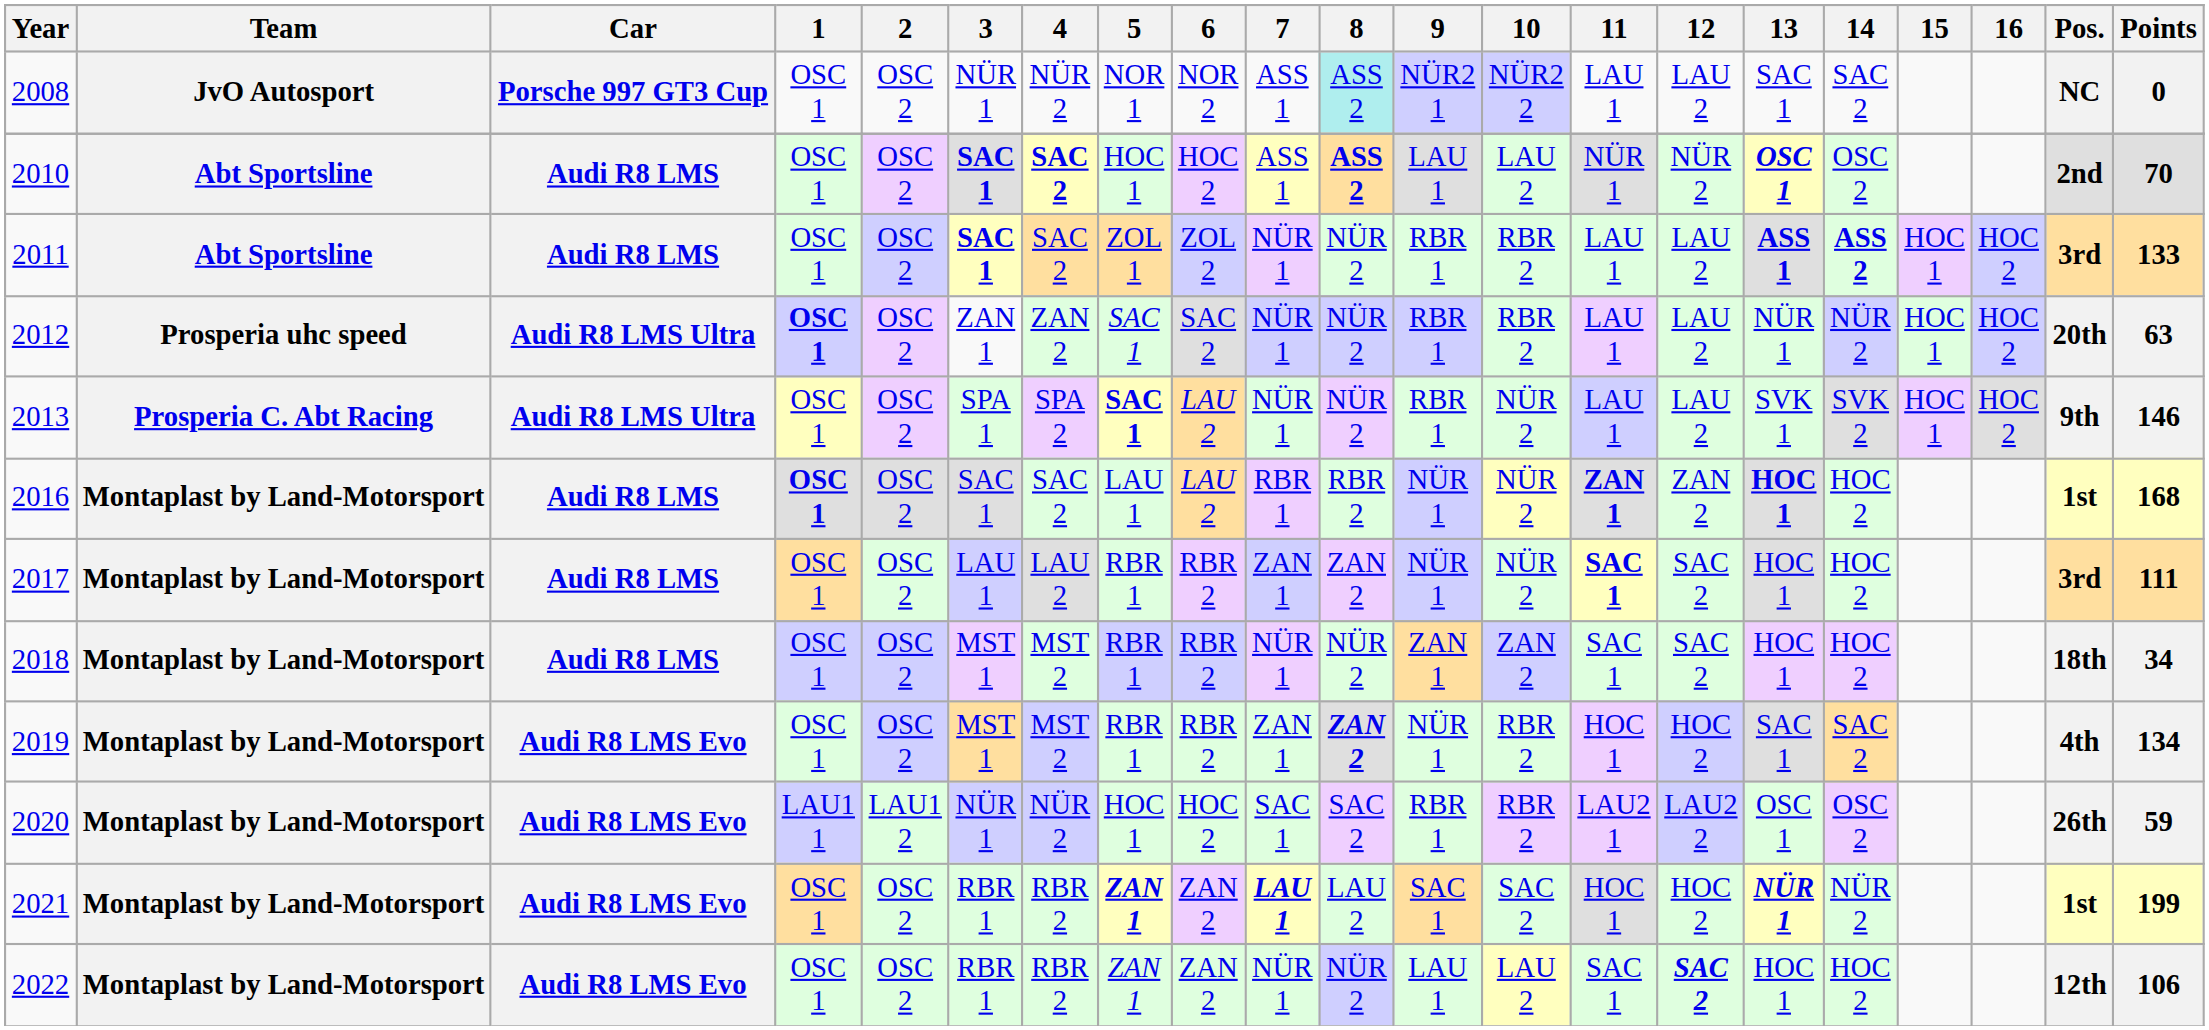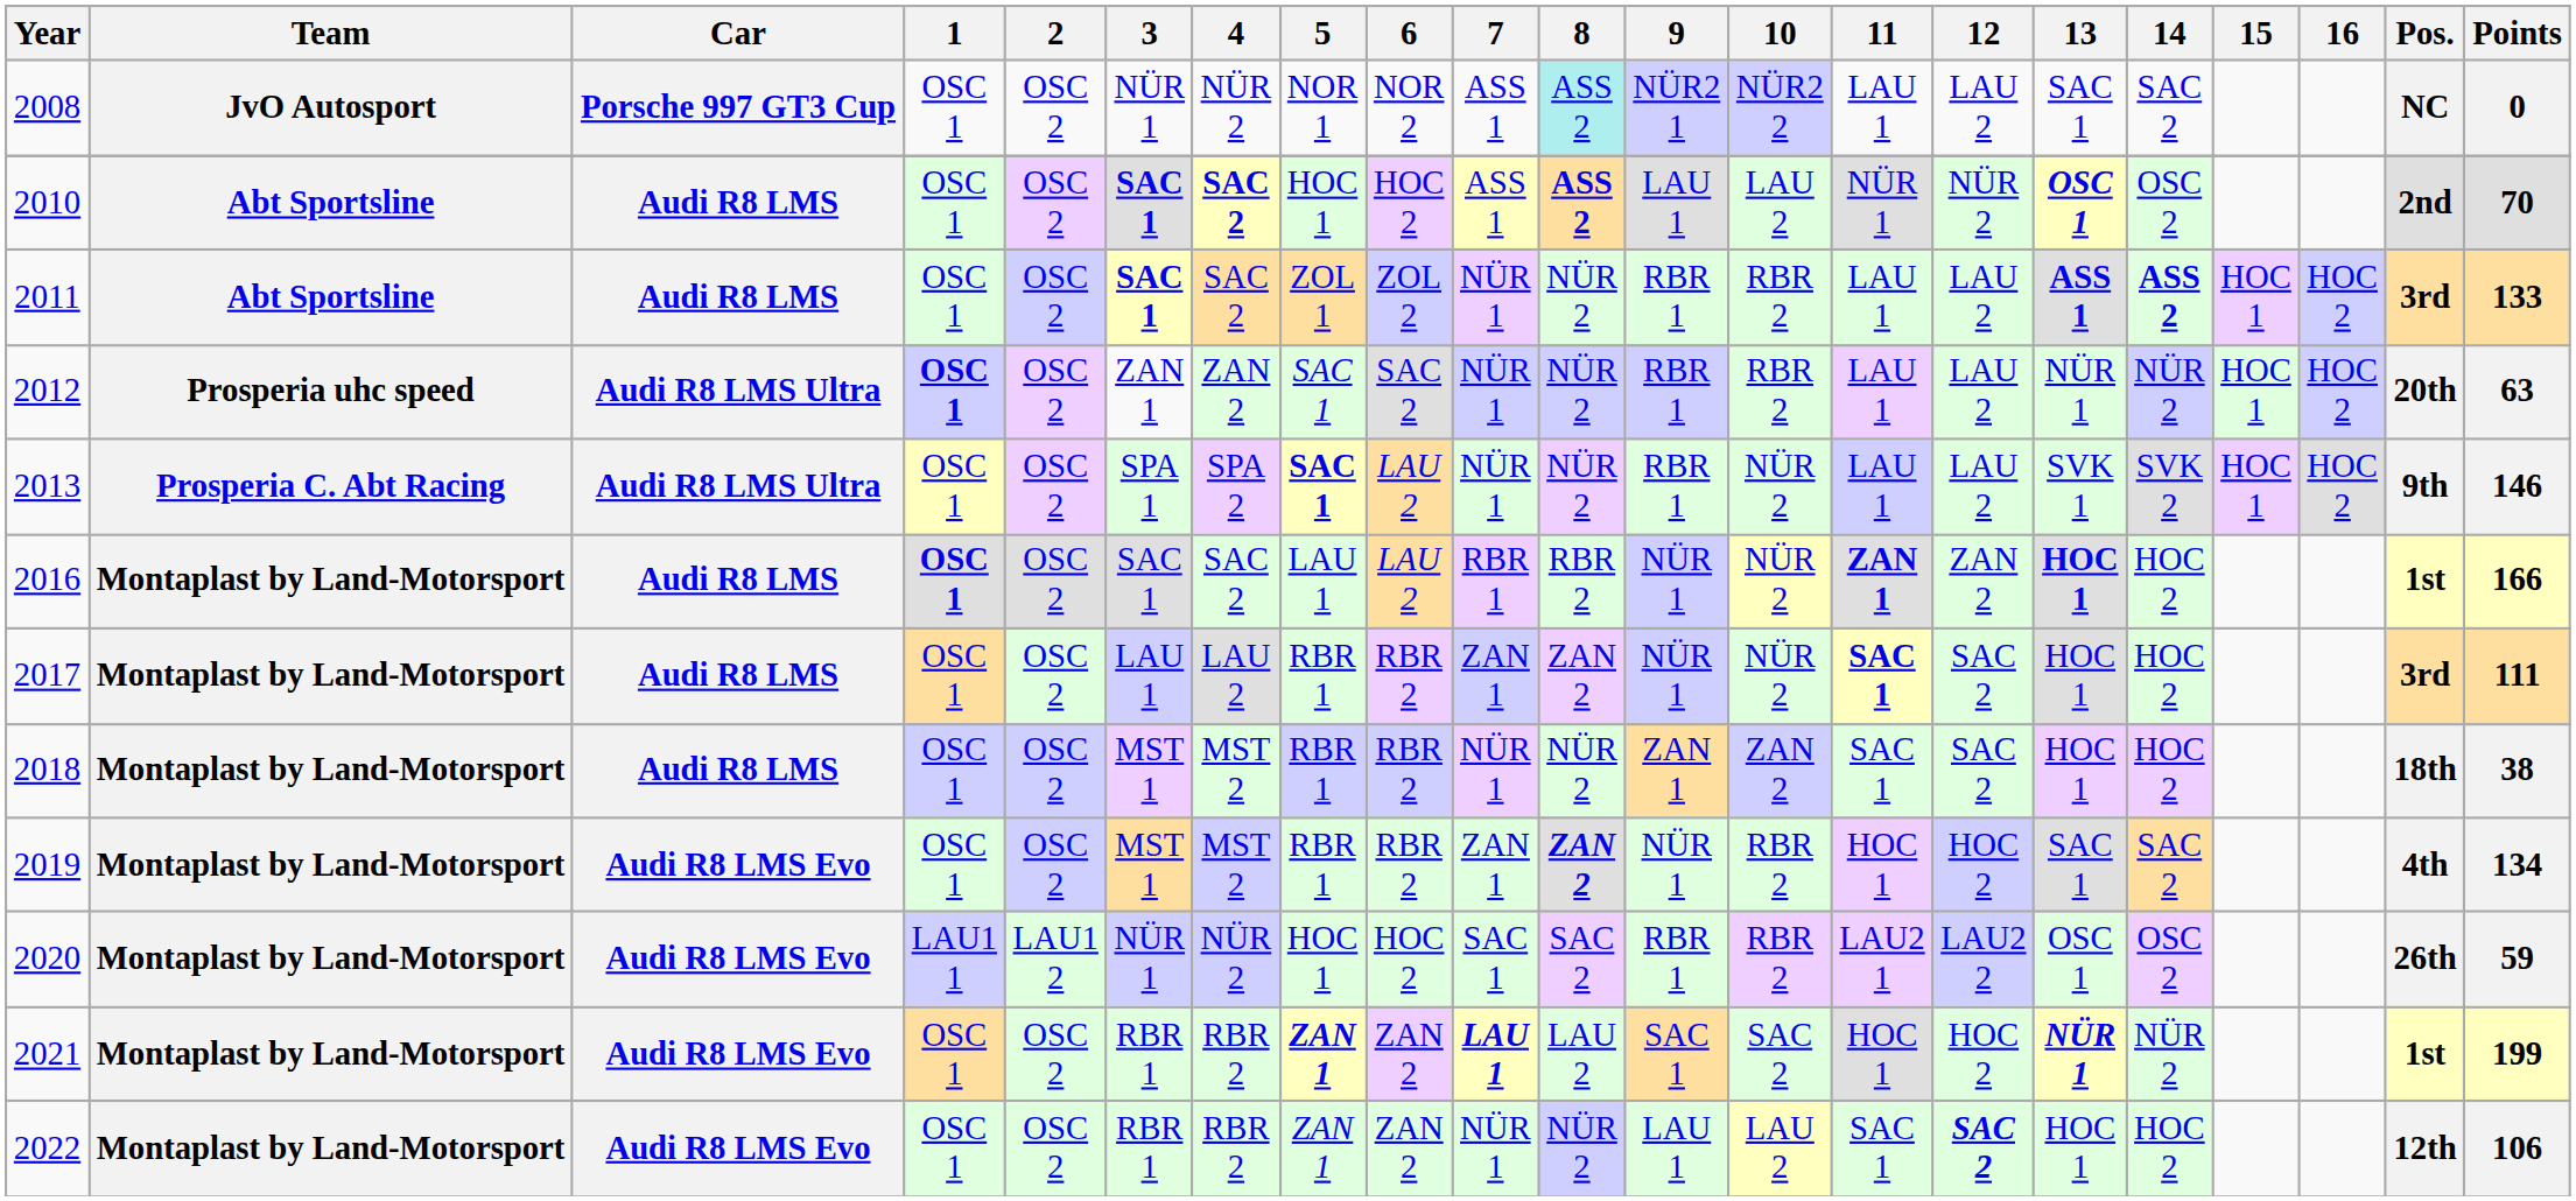 <table class="wikitable" style="text-align:center; font-size:85%">
 <tr>
 <th>Year</th>
 <th>Team</th>
 <th>Car</th>
 <th>1</th>
 <th>2</th>
 <th>3</th>
 <th>4</th>
 <th>5</th>
 <th>6</th>
 <th>7</th>
 <th>8</th>
 <th>9</th>
 <th>10</th>
 <th>11</th>
 <th>12</th>
 <th>13</th>
 <th>14</th>
 <th>15</th>
 <th>16</th>
 <th>Pos.</th>
 <th>Points</th>
 </tr>
 <tr>
 <td><a href='#'>2008</a></td>
 <th>JvO Autosport</th>
 <th><a href='#'>Porsche 997 GT3 Cup</a></th>
 <td><a href='#'>OSC<br>1</a></td>
 <td><a href='#'>OSC<br>2</a></td>
 <td><a href='#'>NÜR<br>1</a></td>
 <td><a href='#'>NÜR<br>2</a></td>
 <td><a href='#'>NOR<br>1</a></td>
 <td><a href='#'>NOR<br>2</a></td>
 <td><a href='#'>ASS<br>1</a></td>
 <td style="background: paleturquoise;"><a href='#'>ASS<br>2</a></td>
 <td bgcolor="#CFCFFF"><a href='#'>NÜR2<br>1</a><br></td>
 <td bgcolor="#CFCFFF"><a href='#'>NÜR2<br>2</a><br></td>
 <td><a href='#'>LAU<br>1</a></td>
 <td><a href='#'>LAU<br>2</a></td>
 <td><a href='#'>SAC<br>1</a></td>
 <td><a href='#'>SAC<br>2</a></td>
 <td></td>
 <td></td>
 <th>NC</th>
 <th>0</th>
 </tr>
 <tr>
 </tr>
 <tr>
 <td><a href='#'>2010</a></td>
 <th><a href='#'>Abt Sportsline</a></th>
 <th><a href='#'>Audi R8 LMS</a></th>
 <td bgcolor="#DFFFDF"><a href='#'>OSC<br>1</a><br></td>
 <td bgcolor="#EFCFFF"><a href='#'>OSC<br>2</a><br></td>
 <td bgcolor="#DFDFDF"><strong><a href='#'>SAC<br>1</a><br></strong></td>
 <td bgcolor="#FFFFBF"><strong><a href='#'>SAC<br>2</a><br></strong></td>
 <td bgcolor="#DFFFDF"><a href='#'>HOC<br>1</a><br></td>
 <td bgcolor="#EFCFFF"><a href='#'>HOC<br>2</a><br></td>
 <td bgcolor="#FFFFBF"><a href='#'>ASS<br>1</a><br></td>
 <td bgcolor="#FFDF9F"><strong><a href='#'>ASS<br>2</a><br></strong></td>
 <td bgcolor="#DFDFDF"><a href='#'>LAU<br>1</a><br></td>
 <td bgcolor="#DFFFDF"><a href='#'>LAU<br>2</a><br></td>
 <td bgcolor="#DFDFDF"><a href='#'>NÜR<br>1</a><br></td>
 <td bgcolor="#DFFFDF"><a href='#'>NÜR<br>2</a><br></td>
 <td bgcolor="#FFFFBF"><strong><em><a href='#'>OSC<br>1</a><br></em></strong></td>
 <td bgcolor="#DFFFDF"><a href='#'>OSC<br>2</a><br></td>
 <td></td>
 <td></td>
 <td bgcolor="#DFDFDF"><strong>2nd</strong></td>
 <td bgcolor="#DFDFDF"><strong>70</strong></td>
 </tr>
 <tr>
 <td><a href='#'>2011</a></td>
 <th><a href='#'>Abt Sportsline</a></th>
 <th><a href='#'>Audi R8 LMS</a></th>
 <td bgcolor="#DFFFDF"><a href='#'>OSC<br>1</a><br></td>
 <td bgcolor="#CFCFFF"><a href='#'>OSC<br>2</a><br></td>
 <td bgcolor="#FFFFBF"><strong><a href='#'>SAC<br>1</a><br></strong></td>
 <td bgcolor="#FFDF9F"><a href='#'>SAC<br>2</a><br></td>
 <td bgcolor="#FFDF9F"><a href='#'>ZOL<br>1</a><br></td>
 <td bgcolor="#CFCFFF"><a href='#'>ZOL<br>2</a><br></td>
 <td bgcolor="#EFCFFF"><a href='#'>NÜR<br>1</a><br></td>
 <td bgcolor="#DFFFDF"><a href='#'>NÜR<br>2</a><br></td>
 <td bgcolor="#DFFFDF"><a href='#'>RBR<br>1</a><br></td>
 <td bgcolor="#DFFFDF"><a href='#'>RBR<br>2</a><br></td>
 <td bgcolor="#DFFFDF"><a href='#'>LAU<br>1</a><br></td>
 <td bgcolor="#DFFFDF"><a href='#'>LAU<br>2</a><br></td>
 <td bgcolor="#DFDFDF"><strong><a href='#'>ASS<br>1</a><br></strong></td>
 <td bgcolor="#DFFFDF"><strong><a href='#'>ASS<br>2</a><br></strong></td>
 <td bgcolor="#EFCFFF"><a href='#'>HOC<br>1</a><br></td>
 <td bgcolor="#CFCFFF"><a href='#'>HOC<br>2</a><br></td>
 <td bgcolor="#FFDF9F"><strong>3rd</strong></td>
 <td bgcolor="#FFDF9F"><strong>133</strong></td>
 </tr>
 <tr>
 <td><a href='#'>2012</a></td>
 <th>Prosperia uhc speed</th>
 <th><a href='#'>Audi R8 LMS Ultra</a></th>
 <td bgcolor="#CFCFFF"><strong><a href='#'>OSC<br>1</a><br></strong></td>
 <td bgcolor="#EFCFFF"><a href='#'>OSC<br>2</a><br></td>
 <td><a href='#'>ZAN<br>1</a><br></td>
 <td bgcolor="#DFFFDF"><a href='#'>ZAN<br>2</a><br></td>
 <td bgcolor="#DFFFDF"><em><a href='#'>SAC<br>1</a><br></em></td>
 <td bgcolor="#DFDFDF"><a href='#'>SAC<br>2</a><br></td>
 <td bgcolor="#CFCFFF"><a href='#'>NÜR<br>1</a><br></td>
 <td bgcolor="#CFCFFF"><a href='#'>NÜR<br>2</a><br></td>
 <td bgcolor="#CFCFFF"><a href='#'>RBR<br>1</a><br></td>
 <td bgcolor="#DFFFDF"><a href='#'>RBR<br>2</a><br></td>
 <td bgcolor="#EFCFFF"><a href='#'>LAU<br>1</a><br></td>
 <td bgcolor="#DFFFDF"><a href='#'>LAU<br>2</a><br></td>
 <td bgcolor="#DFFFDF"><a href='#'>NÜR<br>1</a><br></td>
 <td bgcolor="#CFCFFF"><a href='#'>NÜR<br>2</a><br></td>
 <td bgcolor="#DFFFDF"><a href='#'>HOC<br>1</a><br></td>
 <td bgcolor="#CFCFFF"><a href='#'>HOC<br>2</a><br></td>
 <th>20th</th>
 <th>63</th>
 </tr>
 <tr>
 <td><a href='#'>2013</a></td>
 <th><a href='#'>Prosperia C. Abt Racing</a></th>
 <th><a href='#'>Audi R8 LMS Ultra</a></th>
 <td bgcolor="#FFFFBF"><a href='#'>OSC<br>1</a><br></td>
 <td bgcolor="#EFCFFF"><a href='#'>OSC<br>2</a><br></td>
 <td bgcolor="#DFFFDF"><a href='#'>SPA<br>1</a><br></td>
 <td bgcolor="#EFCFFF"><a href='#'>SPA<br>2</a><br></td>
 <td bgcolor="#FFFFBF"><strong><a href='#'>SAC<br>1</a><br></strong></td>
 <td bgcolor="#FFDF9F"><em><a href='#'>LAU<br>2</a></em><br></td>
 <td bgcolor="#DFFFDF"><a href='#'>NÜR<br>1</a><br></td>
 <td bgcolor="#EFCFFF"><a href='#'>NÜR<br>2</a><br></td>
 <td bgcolor="#DFFFDF"><a href='#'>RBR<br>1</a><br></td>
 <td bgcolor="#DFFFDF"><a href='#'>NÜR<br>2</a><br></td>
 <td bgcolor="#CFCFFF"><a href='#'>LAU<br>1</a><br></td>
 <td bgcolor="#DFFFDF"><a href='#'>LAU<br>2</a><br></td>
 <td bgcolor="#DFFFDF"><a href='#'>SVK<br>1</a><br></td>
 <td bgcolor="#DFDFDF"><a href='#'>SVK<br>2</a><br></td>
 <td bgcolor="#EFCFFF"><a href='#'>HOC<br>1</a><br></td>
 <td bgcolor="#DFDFDF"><a href='#'>HOC<br>2</a><br></td>
 <th>9th</th>
 <th>146</th>
 </tr>
 <tr>
 <td><a href='#'>2016</a></td>
 <th>Montaplast by Land-Motorsport</th>
 <th><a href='#'>Audi R8 LMS</a></th>
 <td bgcolor="#DFDFDF"><strong><a href='#'>OSC<br>1</a><br></strong></td>
 <td bgcolor="#DFDFDF"><a href='#'>OSC<br>2</a><br></td>
 <td bgcolor="#DFDFDF"><a href='#'>SAC<br>1</a><br></td>
 <td bgcolor="#DFFFDF"><a href='#'>SAC<br>2</a><br></td>
 <td bgcolor="#DFFFDF"><a href='#'>LAU<br>1</a><br></td>
 <td bgcolor="#FFDF9F"><em><a href='#'>LAU<br>2</a></em><br></td>
 <td bgcolor="#EFCFFF"><a href='#'>RBR<br>1</a><br></td>
 <td bgcolor="#DFFFDF"><a href='#'>RBR<br>2</a><br></td>
 <td bgcolor="#CFCFFF"><a href='#'>NÜR<br>1</a><br></td>
 <td bgcolor="#FFFFBF"><a href='#'>NÜR<br>2</a><br></td>
 <td bgcolor="#DFDFDF"><strong><a href='#'>ZAN<br>1</a><br></strong></td>
 <td bgcolor="#DFFFDF"><a href='#'>ZAN<br>2</a><br></td>
 <td bgcolor="#DFDFDF"><strong><a href='#'>HOC<br>1</a><br></strong></td>
 <td bgcolor="#DFFFDF"><a href='#'>HOC<br>2</a><br></td>
 <td></td>
 <td></td>
 <td bgcolor="#FFFFBF"><strong>1st</strong></td>
-<td bgcolor="#FFFFBF"><strong>168</strong></td>
+<td bgcolor="#FFFFBF"><strong>166</strong></td>
 </tr>
 <tr>
 <td><a href='#'>2017</a></td>
 <th>Montaplast by Land-Motorsport</th>
 <th><a href='#'>Audi R8 LMS</a></th>
 <td bgcolor="#FFDF9F"><a href='#'>OSC<br>1</a><br></td>
 <td bgcolor="#DFFFDF"><a href='#'>OSC<br>2</a><br></td>
 <td bgcolor="#CFCFFF"><a href='#'>LAU<br>1</a><br></td>
 <td bgcolor="#DFDFDF"><a href='#'>LAU<br>2</a><br></td>
 <td bgcolor="#DFFFDF"><a href='#'>RBR<br>1</a><br></td>
 <td bgcolor="#EFCFFF"><a href='#'>RBR<br>2</a><br></td>
 <td bgcolor="#CFCFFF"><a href='#'>ZAN<br>1</a><br></td>
 <td bgcolor="#EFCFFF"><a href='#'>ZAN<br>2</a><br></td>
 <td bgcolor="#CFCFFF"><a href='#'>NÜR<br>1</a><br></td>
 <td bgcolor="#DFFFDF"><a href='#'>NÜR<br>2</a><br></td>
 <td bgcolor="#FFFFBF"><strong><a href='#'>SAC<br>1</a><br></strong></td>
 <td bgcolor="#DFFFDF"><a href='#'>SAC<br>2</a><br></td>
 <td bgcolor="#DFDFDF"><a href='#'>HOC<br>1</a><br></td>
 <td bgcolor="#DFFFDF"><a href='#'>HOC<br>2</a><br></td>
 <td></td>
 <td></td>
 <td bgcolor="#FFDF9F"><strong>3rd</strong></td>
 <td bgcolor="#FFDF9F"><strong>111</strong></td>
 </tr>
 <tr>
 <td><a href='#'>2018</a></td>
 <th>Montaplast by Land-Motorsport</th>
 <th><a href='#'>Audi R8 LMS</a></th>
 <td bgcolor="#CFCFFF"><a href='#'>OSC<br>1</a><br></td>
 <td bgcolor="#CFCFFF"><a href='#'>OSC<br>2</a><br></td>
 <td bgcolor="#EFCFFF"><a href='#'>MST<br>1</a><br></td>
 <td bgcolor="#DFFFDF"><a href='#'>MST<br>2</a><br></td>
 <td bgcolor="#CFCFFF"><a href='#'>RBR<br>1</a><br></td>
 <td bgcolor="#CFCFFF"><a href='#'>RBR<br>2</a><br></td>
 <td bgcolor="#EFCFFF"><a href='#'>NÜR<br>1</a><br></td>
 <td bgcolor="#DFFFDF"><a href='#'>NÜR<br>2</a><br></td>
 <td bgcolor="#FFDF9F"><a href='#'>ZAN<br>1</a><br></td>
 <td bgcolor="#CFCFFF"><a href='#'>ZAN<br>2</a><br></td>
 <td bgcolor="#DFFFDF"><a href='#'>SAC<br>1</a><br></td>
 <td bgcolor="#DFFFDF"><a href='#'>SAC<br>2</a><br></td>
 <td bgcolor="#EFCFFF"><a href='#'>HOC<br>1</a><br></td>
 <td bgcolor="#EFCFFF"><a href='#'>HOC<br>2</a><br></td>
 <td></td>
 <td></td>
 <th>18th</th>
-<th>34</th>
+<th>38</th>
 </tr>
 <tr>
 <td><a href='#'>2019</a></td>
 <th>Montaplast by Land-Motorsport</th>
 <th><a href='#'>Audi R8 LMS Evo</a></th>
 <td bgcolor="#DFFFDF"><a href='#'>OSC<br>1</a><br></td>
 <td bgcolor="#CFCFFF"><a href='#'>OSC<br>2</a><br></td>
 <td bgcolor="#FFDF9F"><a href='#'>MST<br>1</a><br></td>
 <td bgcolor="#CFCFFF"><a href='#'>MST<br>2</a><br></td>
 <td bgcolor="#DFFFDF"><a href='#'>RBR<br>1</a><br></td>
 <td bgcolor="#DFFFDF"><a href='#'>RBR<br>2</a><br></td>
 <td bgcolor="#DFFFDF"><a href='#'>ZAN<br>1</a><br></td>
 <td bgcolor="#DFDFDF"><strong><em><a href='#'>ZAN<br>2</a><br></em></strong></td>
 <td bgcolor="#DFFFDF"><a href='#'>NÜR<br>1</a><br></td>
 <td bgcolor="#DFFFDF"><a href='#'>RBR<br>2</a><br></td>
 <td bgcolor="#EFCFFF"><a href='#'>HOC<br>1</a><br></td>
 <td bgcolor="#CFCFFF"><a href='#'>HOC<br>2</a><br></td>
 <td bgcolor="#DFDFDF"><a href='#'>SAC<br>1</a><br></td>
 <td bgcolor="#FFDF9F"><a href='#'>SAC<br>2</a><br></td>
 <td></td>
 <td></td>
 <th>4th</th>
 <th>134</th>
 </tr>
 <tr>
 <td><a href='#'>2020</a></td>
 <th>Montaplast by Land-Motorsport</th>
 <th><a href='#'>Audi R8 LMS Evo</a></th>
 <td style="background:#CFCFFF;"><a href='#'>LAU1<br>1</a><br></td>
 <td style="background:#DFFFDF;"><a href='#'>LAU1<br>2</a><br></td>
 <td style="background:#CFCFFF;"><a href='#'>NÜR<br>1</a><br></td>
 <td style="background:#CFCFFF;"><a href='#'>NÜR<br>2</a><br></td>
 <td style="background:#DFFFDF;"><a href='#'>HOC<br>1</a><br></td>
 <td style="background:#DFFFDF;"><a href='#'>HOC<br>2</a><br></td>
 <td style="background:#DFFFDF;"><a href='#'>SAC<br>1</a><br></td>
 <td style="background:#EFCFFF;"><a href='#'>SAC<br>2</a><br></td>
 <td style="background:#DFFFDF;"><a href='#'>RBR<br>1</a><br></td>
 <td style="background:#EFCFFF;"><a href='#'>RBR<br>2</a><br></td>
 <td style="background:#EFCFFF;"><a href='#'>LAU2<br>1</a><br></td>
 <td style="background:#CFCFFF;"><a href='#'>LAU2<br>2</a><br></td>
 <td style="background:#DFFFDF;"><a href='#'>OSC<br>1</a><br></td>
 <td style="background:#EFCFFF;"><a href='#'>OSC<br>2</a><br></td>
 <td></td>
 <td></td>
 <th>26th</th>
 <th>59</th>
 </tr>
 <tr>
 <td><a href='#'>2021</a></td>
 <th>Montaplast by Land-Motorsport</th>
 <th><a href='#'>Audi R8 LMS Evo</a></th>
 <td style="background:#FFDF9F;"><a href='#'>OSC<br>1</a><br></td>
 <td style="background:#DFFFDF;"><a href='#'>OSC<br>2</a><br></td>
 <td style="background:#DFFFDF;"><a href='#'>RBR<br>1</a><br></td>
 <td style="background:#DFFFDF;"><a href='#'>RBR<br>2</a><br></td>
 <td style="background:#FFFFBF;"><strong><em><a href='#'>ZAN<br>1</a><br></em></strong></td>
 <td style="background:#EFCFFF;"><a href='#'>ZAN<br>2</a><br></td>
 <td style="background:#FFFFBF;"><strong><em><a href='#'>LAU<br>1</a><br></em></strong></td>
 <td style="background:#DFFFDF;"><a href='#'>LAU<br>2</a><br></td>
 <td style="background:#FFDF9F;"><a href='#'>SAC<br>1</a><br></td>
 <td style="background:#DFFFDF;"><a href='#'>SAC<br>2</a><br></td>
 <td style="background:#DFDFDF;"><a href='#'>HOC<br>1</a><br></td>
 <td style="background:#DFFFDF;"><a href='#'>HOC<br>2</a><br></td>
 <td style="background:#FFFFBF;"><strong><em><a href='#'>NÜR<br>1</a><br></em></strong></td>
 <td style="background:#DFFFDF;"><a href='#'>NÜR<br>2</a><br></td>
 <td></td>
 <td></td>
 <td bgcolor="#FFFFBF"><strong>1st</strong></td>
 <td bgcolor="#FFFFBF"><strong>199</strong></td>
 </tr>
 <tr>
 <td><a href='#'>2022</a></td>
 <th>Montaplast by Land-Motorsport</th>
 <th><a href='#'>Audi R8 LMS Evo</a></th>
 <td style="background:#DFFFDF;"><a href='#'>OSC<br>1</a><br></td>
 <td style="background:#DFFFDF;"><a href='#'>OSC<br>2</a><br></td>
 <td style="background:#DFFFDF;"><a href='#'>RBR<br>1</a><br></td>
 <td style="background:#DFFFDF;"><a href='#'>RBR<br>2</a><br></td>
 <td style="background:#DFFFDF;"><em><a href='#'>ZAN<br>1</a><br></em></td>
 <td style="background:#DFFFDF;"><a href='#'>ZAN<br>2</a><br></td>
 <td style="background:#DFFFDF;"><a href='#'>NÜR<br>1</a><br></td>
 <td style="background:#CFCFFF;"><a href='#'>NÜR<br>2</a><br></td>
 <td style="background:#DFFFDF;"><a href='#'>LAU<br>1</a><br></td>
 <td style="background:#FFFFBF;"><a href='#'>LAU<br>2</a><br></td>
 <td style="background:#DFFFDF;"><a href='#'>SAC<br>1</a><br></td>
 <td style="background:#DFFFDF;"><strong><em><a href='#'>SAC<br>2</a><br></em></strong></td>
 <td style="background:#DFFFDF;"><a href='#'>HOC<br>1</a><br></td>
 <td style="background:#DFFFDF;"><a href='#'>HOC<br>2</a><br></td>
 <td></td>
 <td></td>
 <th>12th</th>
 <th>106</th>
 </tr>
 </table>
